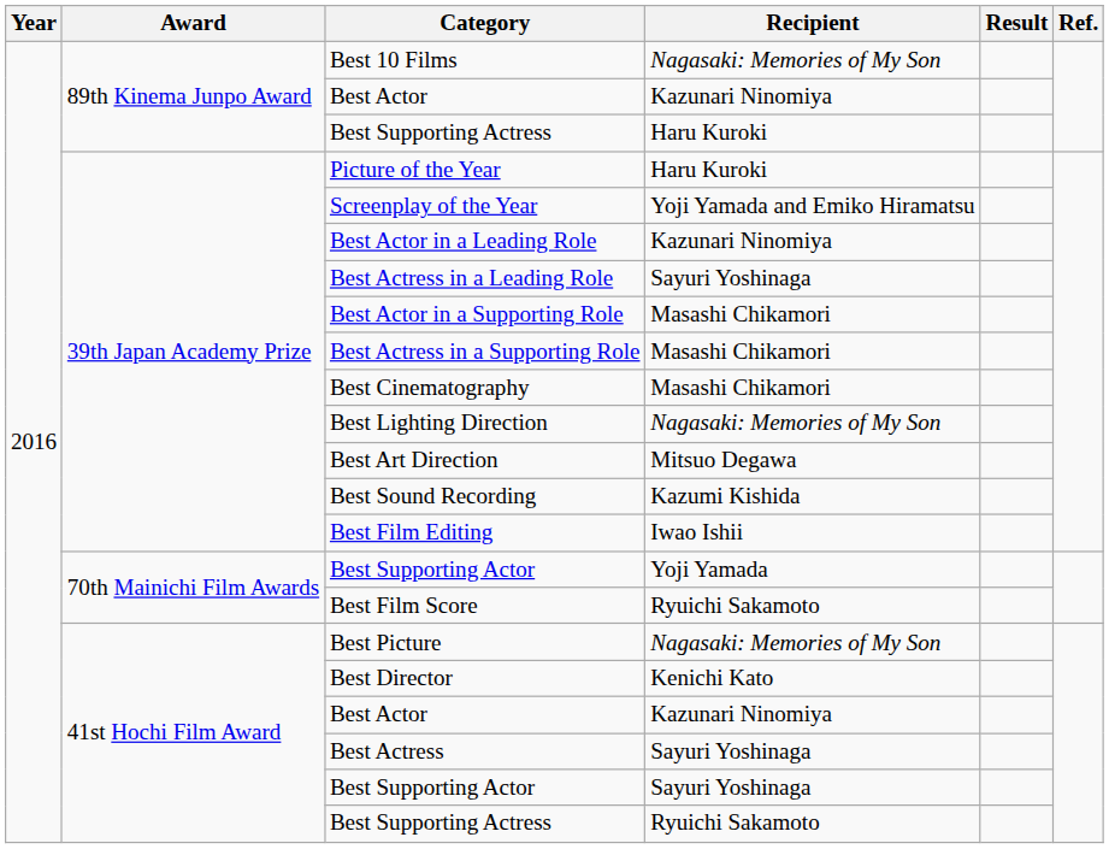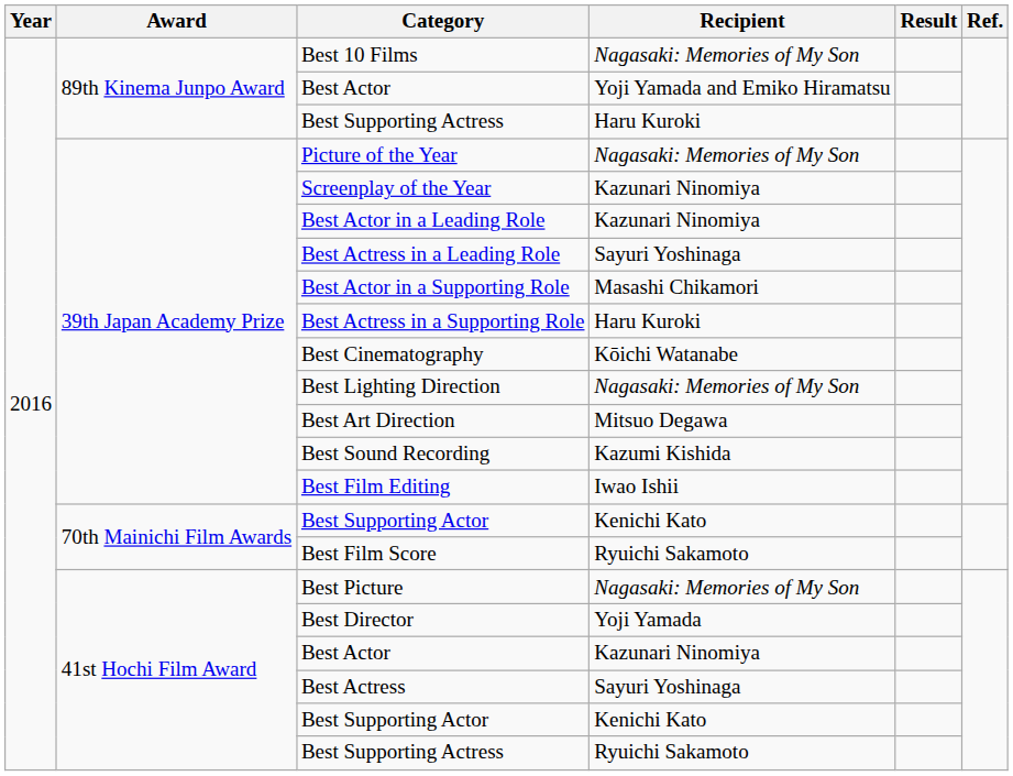 <table class="wikitable">
 <tr>
 <th>Year</th>
 <th>Award</th>
 <th>Category</th>
 <th>Recipient</th>
 <th>Result</th>
 <th>Ref.</th>
 </tr>
 <tr>
 <td rowspan="24">2016</td>
 <td rowspan="3">89th <a href='#'>Kinema Junpo Award</a></td>
 <td>Best 10 Films</td>
 <td><em>Nagasaki: Memories of My Son</em></td>
 <td></td>
 <td style="text-align:center;" rowspan="3"></td>
 </tr>
 <tr>
 <td>Best Actor</td>
-<td>Kazunari Ninomiya</td>
+<td>Yoji Yamada and Emiko Hiramatsu</td>
 <td></td>
 </tr>
 <tr>
 <td>Best Supporting Actress</td>
 <td>Haru Kuroki</td>
 <td></td>
 </tr>
 <tr>
 <td rowspan="11"><a href='#'>39th Japan Academy Prize</a></td>
 <td><a href='#'>Picture of the Year</a></td>
-<td>Haru Kuroki</td>
+<td><em>Nagasaki: Memories of My Son</em></td>
 <td></td>
 <td style="text-align:center;" rowspan="11"></td>
 </tr>
 <tr>
 <td><a href='#'>Screenplay of the Year</a></td>
-<td>Yoji Yamada and Emiko Hiramatsu</td>
+<td>Kazunari Ninomiya</td>
 <td></td>
 </tr>
 <tr>
 <td><a href='#'>Best Actor in a Leading Role</a></td>
 <td>Kazunari Ninomiya</td>
 <td></td>
 </tr>
 <tr>
 <td><a href='#'>Best Actress in a Leading Role</a></td>
 <td>Sayuri Yoshinaga</td>
 <td></td>
 </tr>
 <tr>
 <td><a href='#'>Best Actor in a Supporting Role</a></td>
 <td>Masashi Chikamori</td>
 <td></td>
 </tr>
 <tr>
 <td><a href='#'>Best Actress in a Supporting Role</a></td>
-<td>Masashi Chikamori</td>
+<td>Haru Kuroki</td>
 <td></td>
 </tr>
 <tr>
 <td>Best Cinematography</td>
-<td>Masashi Chikamori</td>
+<td>Kōichi Watanabe</td>
 <td></td>
 </tr>
 <tr>
 <td>Best Lighting Direction</td>
 <td><em>Nagasaki: Memories of My Son</em></td>
 <td></td>
 </tr>
 <tr>
 <td>Best Art Direction</td>
 <td>Mitsuo Degawa</td>
 <td></td>
 </tr>
 <tr>
 <td>Best Sound Recording</td>
 <td>Kazumi Kishida</td>
 <td></td>
 </tr>
 <tr>
 <td><a href='#'>Best Film Editing</a></td>
 <td>Iwao Ishii</td>
 <td></td>
 </tr>
 <tr>
 <td rowspan="2">70th <a href='#'>Mainichi Film Awards</a></td>
 <td><a href='#'>Best Supporting Actor</a></td>
-<td>Yoji Yamada</td>
+<td>Kenichi Kato</td>
 <td></td>
 <td style="text-align:center;" rowspan="2"></td>
 </tr>
 <tr>
 <td>Best Film Score</td>
 <td>Ryuichi Sakamoto</td>
 <td></td>
 </tr>
 <tr>
 <td rowspan="11">41st <a href='#'>Hochi Film Award</a></td>
 <td>Best Picture</td>
 <td><em>Nagasaki: Memories of My Son</em></td>
 <td></td>
 <td style="text-align:center;" rowspan="6"></td>
 </tr>
 <tr>
 <td>Best Director</td>
-<td>Kenichi Kato</td>
+<td>Yoji Yamada</td>
 <td></td>
 </tr>
 <tr>
 <td>Best Actor</td>
 <td>Kazunari Ninomiya</td>
 <td></td>
 </tr>
 <tr>
 <td>Best Actress</td>
 <td>Sayuri Yoshinaga</td>
 <td></td>
 </tr>
 <tr>
 <td>Best Supporting Actor</td>
-<td>Sayuri Yoshinaga</td>
+<td>Kenichi Kato</td>
 <td></td>
 </tr>
 <tr>
 <td>Best Supporting Actress</td>
 <td>Ryuichi Sakamoto</td>
 <td></td>
 </tr>
 </table>
